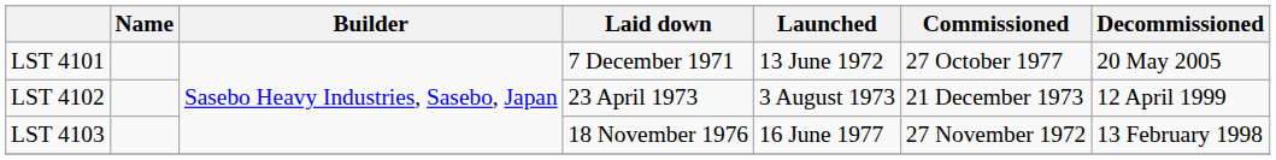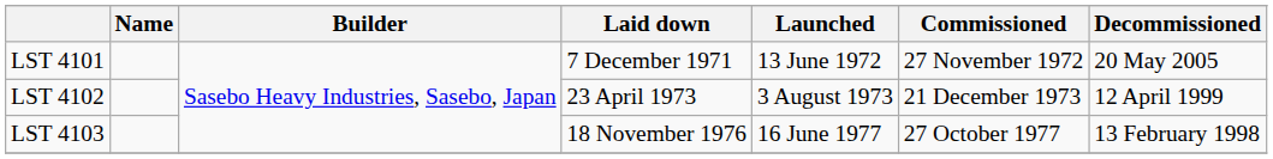 <table class=wikitable>
 <tr>
 </tr>
 <tr>
 </tr>
 <tr>
 <th></th>
 <th>Name</th>
 <th>Builder</th>
 <th>Laid down</th>
 <th>Launched</th>
 <th>Commissioned</th>
 <th>Decommissioned</th>
 </tr>
 <tr>
 <td>LST 4101</td>
 <td></td>
 <td rowspan=3 align=center><a href='#'>Sasebo Heavy Industries</a>, <a href='#'>Sasebo</a>, <a href='#'>Japan</a></td>
 <td>7 December 1971</td>
 <td>13 June 1972</td>
-<td>27 October 1977</td>
+<td>27 November 1972</td>
 <td>20 May 2005</td>
 </tr>
 <tr>
 <td>LST 4102</td>
 <td></td>
 <td>23 April 1973</td>
 <td>3 August 1973</td>
 <td>21 December 1973</td>
 <td>12 April 1999</td>
 </tr>
 <tr>
 <td>LST 4103</td>
 <td></td>
 <td>18 November 1976</td>
 <td>16 June 1977</td>
-<td>27 November 1972</td>
+<td>27 October 1977</td>
 <td>13 February 1998</td>
 </tr>
 <tr>
 </tr>
 </table>
